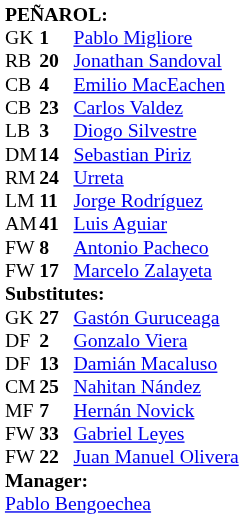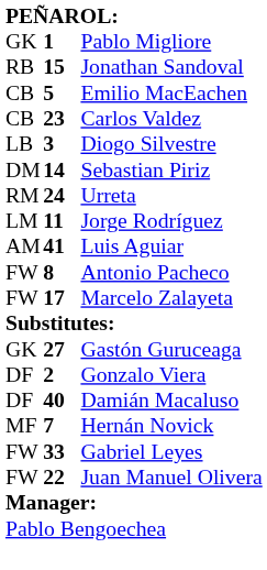 <table style="font-size: 90%" cellspacing="0" cellpadding="0" align=center>
 <tr>
 <td colspan="4"><strong>PEÑAROL:</strong></td>
 </tr>
 <tr>
 <th width=25></th>
 <th width=25></th>
 </tr>
 <tr>
 <td>GK</td>
 <td><strong>1</strong></td>
 <td> <a href='#'>Pablo Migliore</a></td>
 <td></td>
 </tr>
 <tr>
 <td>RB</td>
-<td><strong>20</strong></td>
+<td><strong>15</strong></td>
 <td> <a href='#'>Jonathan Sandoval</a></td>
 <td></td>
 <td></td>
 </tr>
 <tr>
 <td>CB</td>
-<td><strong>4</strong></td>
+<td><strong>5</strong></td>
 <td> <a href='#'>Emilio MacEachen</a></td>
 </tr>
 <tr>
 <td>CB</td>
 <td><strong>23</strong></td>
 <td> <a href='#'>Carlos Valdez</a></td>
 <td></td>
 </tr>
 <tr>
 <td>LB</td>
 <td><strong>3</strong></td>
 <td> <a href='#'>Diogo Silvestre</a></td>
 <td></td>
 <td></td>
 </tr>
 <tr>
 <td>DM</td>
 <td><strong>14</strong></td>
 <td> <a href='#'>Sebastian Piriz</a></td>
 </tr>
 <tr>
 <td>RM</td>
 <td><strong>24</strong></td>
 <td> <a href='#'>Urreta</a></td>
 <td></td>
 </tr>
 <tr>
 <td>LM</td>
 <td><strong>11</strong></td>
 <td> <a href='#'>Jorge Rodríguez</a></td>
 <td></td>
 </tr>
 <tr>
 <td>AM</td>
 <td><strong>41</strong></td>
 <td> <a href='#'>Luis Aguiar</a></td>
 </tr>
 <tr>
 <td>FW</td>
 <td><strong>8</strong></td>
 <td> <a href='#'>Antonio Pacheco</a></td>
 <td></td>
 <td></td>
 </tr>
 <tr>
 <td>FW</td>
 <td><strong>17</strong></td>
 <td> <a href='#'>Marcelo Zalayeta</a></td>
 </tr>
 <tr>
 <td colspan=3><strong>Substitutes:</strong></td>
 </tr>
 <tr>
 <td>GK</td>
 <td><strong>27</strong></td>
 <td> <a href='#'>Gastón Guruceaga</a></td>
 </tr>
 <tr>
 <td>DF</td>
 <td><strong>2</strong></td>
 <td> <a href='#'>Gonzalo Viera</a></td>
 </tr>
 <tr>
 <td>DF</td>
-<td><strong>13</strong></td>
+<td><strong>40</strong></td>
 <td> <a href='#'>Damián Macaluso</a></td>
-</tr>
-<tr>
-<td>CM</td>
-<td><strong>25</strong></td>
-<td> <a href='#'>Nahitan Nández</a></td>
-<td></td>
-<td></td>
 </tr>
 <tr>
 <td>MF</td>
 <td><strong>7</strong></td>
 <td> <a href='#'>Hernán Novick</a></td>
 <td></td>
 <td></td>
 </tr>
 <tr>
 <td>FW</td>
 <td><strong>33</strong></td>
 <td> <a href='#'>Gabriel Leyes</a></td>
 <td></td>
 <td></td>
 </tr>
 <tr>
 <td>FW</td>
 <td><strong>22</strong></td>
 <td> <a href='#'>Juan Manuel Olivera</a></td>
 <td></td>
 </tr>
 <tr>
 <td colspan=3><strong>Manager:</strong></td>
 </tr>
 <tr>
 <td colspan=4> <a href='#'>Pablo Bengoechea</a></td>
 </tr>
 </table>
